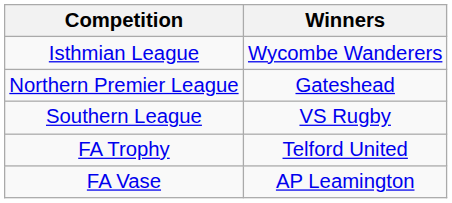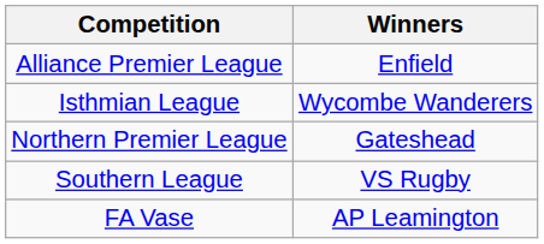 <table class="wikitable" style="text-align:center;">
 <tr>
 <th>Competition</th>
 <th>Winners</th>
+</tr>
+<tr>
+<td><a href='#'>Alliance Premier League</a></td>
+<td><a href='#'>Enfield</a></td>
 </tr>
 <tr>
 <td><a href='#'>Isthmian League</a></td>
 <td><a href='#'>Wycombe Wanderers</a></td>
 </tr>
 <tr>
 <td><a href='#'>Northern Premier League</a></td>
 <td><a href='#'>Gateshead</a></td>
 </tr>
 <tr>
 <td><a href='#'>Southern League</a></td>
 <td><a href='#'>VS Rugby</a></td>
 </tr>
 <tr>
-<td><a href='#'>FA Trophy</a></td>
-<td><a href='#'>Telford United</a></td>
-</tr>
-<tr>
 <td><a href='#'>FA Vase</a></td>
 <td><a href='#'>AP Leamington</a></td>
 </tr>
 </table>
